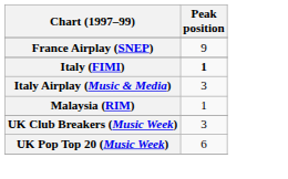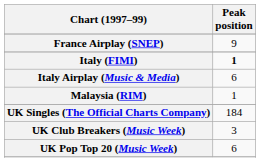 <table class="wikitable sortable plainrowheaders" style="text-align:center;">
 <tr>
 <th>Chart (1997–99)</th>
 <th>Peak<br>position</th>
 </tr>
 <tr>
 </tr>
 <tr>
 </tr>
 <tr>
 </tr>
 <tr>
 <th scope="row">France Airplay (<a href='#'>SNEP</a>)</th>
 <td style="text-align:center;">9</td>
 </tr>
 <tr>
 </tr>
 <tr>
 <th scope="row">Italy (<a href='#'>FIMI</a>)</th>
 <td><strong>1</strong></td>
 </tr>
 <tr>
 <th scope="row">Italy Airplay (<em><a href='#'>Music & Media</a></em>)</th>
-<td>3</td>
+<td>6</td>
 </tr>
 <tr>
 <th scope="row">Malaysia (<a href='#'>RIM</a>)</th>
 <td style="text-align:center;">1</td>
 </tr>
 <tr>
 </tr>
 <tr>
+</tr>
+<tr>
+<th scope="row">UK Singles (<a href='#'>The Official Charts Company</a>)</th>
+<td align="center">184</td>
 </tr>
 <tr>
 <th scope="row">UK Club Breakers (<em><a href='#'>Music Week</a></em>)</th>
 <td align="center">3</td>
 </tr>
 <tr>
 <th scope="row">UK Pop Top 20 (<em><a href='#'>Music Week</a></em>)</th>
 <td align="center">6</td>
 </tr>
 <tr>
 </tr>
 <tr>
 </tr>
 </table>
